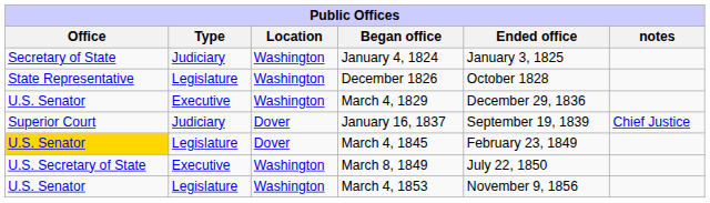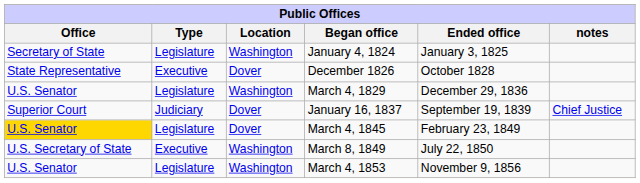 <table class=wikitable style="width: 94%" style="text-align: center;" align="center">
 <tr bgcolor=#cccccc>
 <th colspan=7 style="background: #ccccff;">Public Offices</th>
 </tr>
 <tr>
 <th><strong>Office</strong></th>
 <th><strong>Type</strong></th>
 <th><strong>Location</strong></th>
 <th><strong>Began office</strong></th>
 <th><strong>Ended office</strong></th>
 <th><strong>notes</strong></th>
 </tr>
 <tr>
 <td><a href='#'>Secretary of State</a></td>
-<td><a href='#'>Judiciary</a></td>
+<td><a href='#'>Legislature</a></td>
 <td><a href='#'>Washington</a></td>
 <td>January 4, 1824</td>
 <td>January 3, 1825</td>
 <td></td>
 </tr>
 <tr>
 <td><a href='#'>State Representative</a></td>
-<td><a href='#'>Legislature</a></td>
-<td><a href='#'>Washington</a></td>
+<td><a href='#'>Executive</a></td>
+<td><a href='#'>Dover</a></td>
 <td>December 1826</td>
 <td>October 1828</td>
 <td></td>
 </tr>
 <tr>
 <td><a href='#'>U.S. Senator</a></td>
-<td><a href='#'>Executive</a></td>
+<td><a href='#'>Legislature</a></td>
 <td><a href='#'>Washington</a></td>
 <td>March 4, 1829</td>
 <td>December 29, 1836</td>
 <td></td>
 </tr>
 <tr>
 <td><a href='#'>Superior Court</a></td>
 <td><a href='#'>Judiciary</a></td>
 <td><a href='#'>Dover</a></td>
 <td>January 16, 1837</td>
 <td>September 19, 1839</td>
 <td><a href='#'>Chief Justice</a></td>
 </tr>
 <tr>
 <td style="background: gold;"><a href='#'>U.S. Senator</a></td>
 <td><a href='#'>Legislature</a></td>
 <td><a href='#'>Dover</a></td>
 <td>March 4, 1845</td>
 <td>February 23, 1849</td>
 <td></td>
 </tr>
 <tr>
 <td><a href='#'>U.S. Secretary of State</a></td>
 <td><a href='#'>Executive</a></td>
 <td><a href='#'>Washington</a></td>
 <td>March 8, 1849</td>
 <td>July 22, 1850</td>
 <td></td>
 </tr>
 <tr>
 <td><a href='#'>U.S. Senator</a></td>
 <td><a href='#'>Legislature</a></td>
 <td><a href='#'>Washington</a></td>
 <td>March 4, 1853</td>
 <td>November 9, 1856</td>
 <td></td>
 </tr>
 </table>
